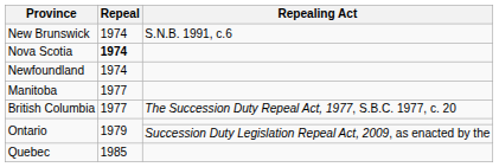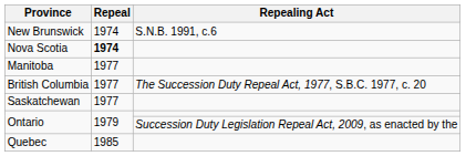 <table class="wikitable">
 <tr>
 <th>Province</th>
 <th>Repeal</th>
 <th>Repealing Act</th>
 </tr>
 <tr>
 <td>New Brunswick</td>
 <td>1974</td>
 <td>S.N.B. 1991, c.6</td>
 </tr>
 <tr>
 <td>Nova Scotia</td>
 <td><strong>1974</strong></td>
 <td></td>
 </tr>
 <tr>
-<td>Newfoundland</td>
-<td>1974</td>
-<td></td>
-</tr>
-<tr>
 <td>Manitoba</td>
 <td>1977</td>
 <td></td>
 </tr>
 <tr>
 <td>British Columbia</td>
 <td>1977</td>
 <td><em>The Succession Duty Repeal Act, 1977</em>, S.B.C. 1977, c. 20</td>
+</tr>
+<tr>
+<td>Saskatchewan</td>
+<td>1977</td>
+<td></td>
 </tr>
 <tr>
 <td rowspan="2">Ontario</td>
 <td rowspan="2">1979</td>
 <td></td>
 </tr>
 <tr>
 <td><em>Succession Duty Legislation Repeal Act, 2009</em>, as enacted by the </td>
 </tr>
 <tr>
 <td>Quebec</td>
 <td>1985</td>
 <td></td>
 </tr>
 </table>
